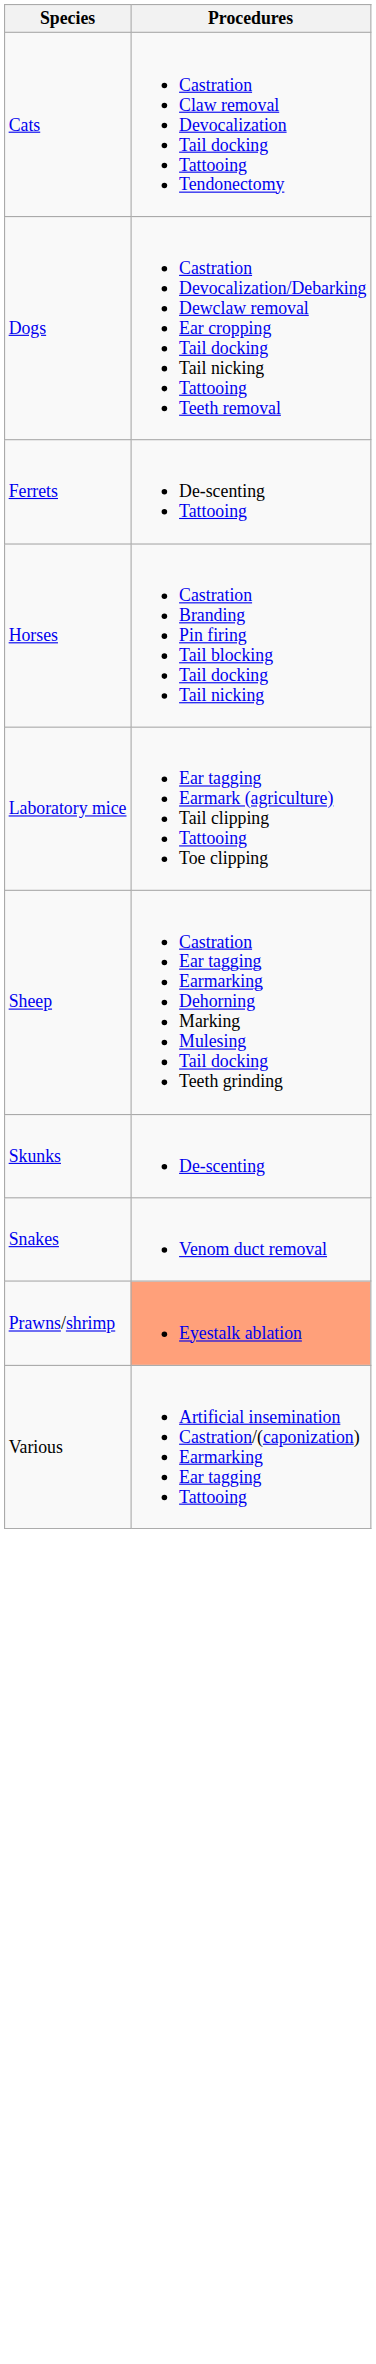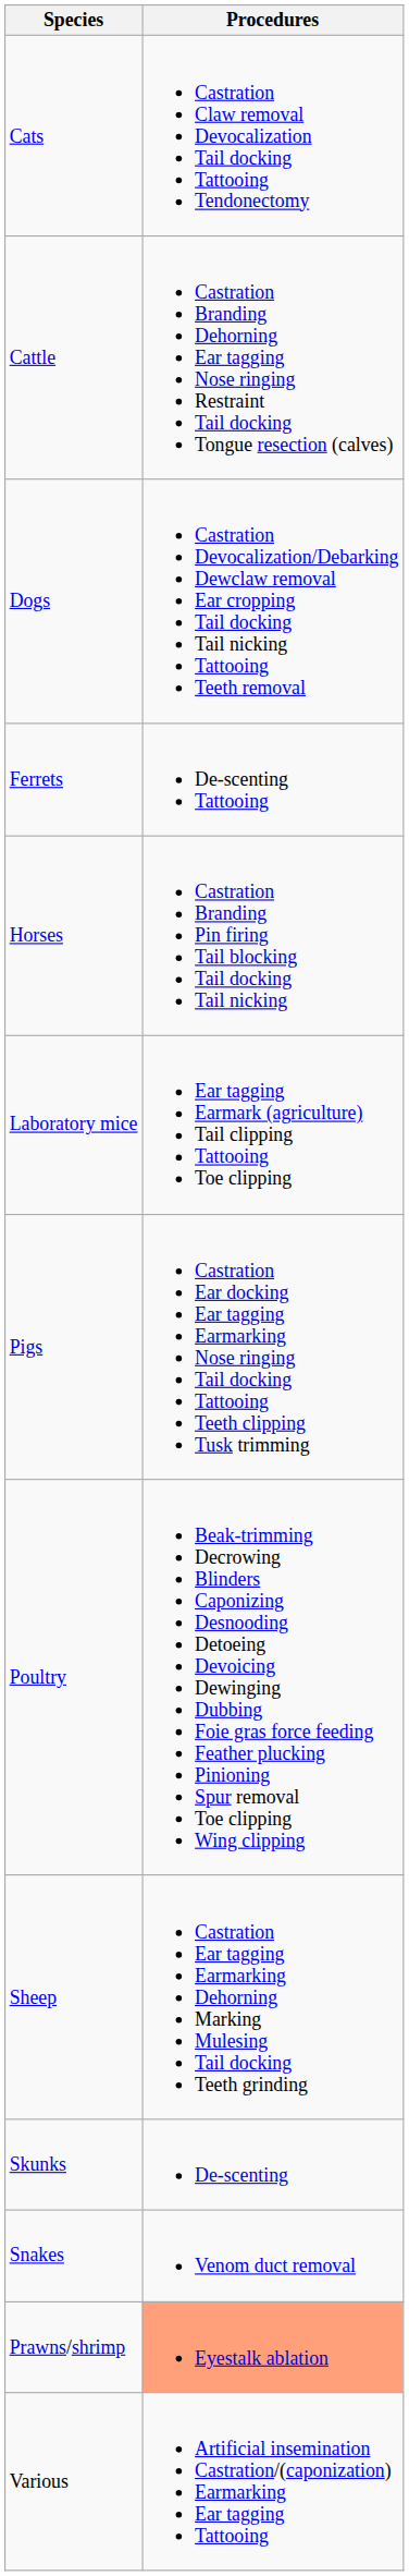 <table class="wikitable">
 <tr valign="top">
 <th scope="col">Species</th>
 <th scope="col">Procedures</th>
 </tr>
 <tr>
 <td><a href='#'>Cats</a></td>
 <td><br><ul><li><a href='#'>Castration</a></li><li><a href='#'>Claw removal</a></li><li><a href='#'>Devocalization</a></li><li><a href='#'>Tail docking</a></li><li><a href='#'>Tattooing</a></li><li><a href='#'>Tendonectomy</a></li></ul></td>
+</tr>
+<tr>
+<td><a href='#'>Cattle</a></td>
+<td><br><ul><li><a href='#'>Castration</a></li><li><a href='#'>Branding</a></li><li><a href='#'>Dehorning</a></li><li><a href='#'>Ear tagging</a></li><li><a href='#'>Nose ringing</a></li><li>Restraint</li><li><a href='#'>Tail docking</a></li><li>Tongue <a href='#'>resection</a> (calves)</li></ul></td>
 </tr>
 <tr>
 <td><a href='#'>Dogs</a></td>
 <td><br><ul><li><a href='#'>Castration</a></li><li><a href='#'>Devocalization/Debarking</a></li><li><a href='#'>Dewclaw removal</a></li><li><a href='#'>Ear cropping</a></li><li><a href='#'>Tail docking</a></li><li>Tail nicking</li><li><a href='#'>Tattooing</a></li><li><a href='#'>Teeth removal</a></li></ul></td>
 </tr>
 <tr>
 <td><a href='#'>Ferrets</a></td>
 <td><br><ul><li>De-scenting</li><li><a href='#'>Tattooing</a></li></ul></td>
 </tr>
 <tr>
 <td><a href='#'>Horses</a></td>
 <td><br><ul><li><a href='#'>Castration</a></li><li><a href='#'>Branding</a></li><li><a href='#'>Pin firing</a></li><li><a href='#'>Tail blocking</a></li><li><a href='#'>Tail docking</a></li><li><a href='#'>Tail nicking</a></li></ul></td>
 </tr>
 <tr>
 <td><a href='#'>Laboratory mice</a></td>
 <td><br><ul><li><a href='#'>Ear tagging</a></li><li><a href='#'>Earmark (agriculture)</a></li><li>Tail clipping</li><li><a href='#'>Tattooing</a></li><li>Toe clipping</li></ul></td>
+</tr>
+<tr>
+<td><a href='#'>Pigs</a></td>
+<td><br><ul><li><a href='#'>Castration</a></li><li><a href='#'>Ear docking</a></li><li><a href='#'>Ear tagging</a></li><li><a href='#'>Earmarking</a></li><li><a href='#'>Nose ringing</a></li><li><a href='#'>Tail docking</a></li><li><a href='#'>Tattooing</a></li><li><a href='#'>Teeth clipping</a></li><li><a href='#'>Tusk</a> trimming</li></ul></td>
+</tr>
+<tr>
+<td><a href='#'>Poultry</a></td>
+<td><br><ul><li><a href='#'>Beak-trimming</a></li><li>Decrowing</li><li><a href='#'>Blinders</a></li><li><a href='#'>Caponizing</a></li><li><a href='#'>Desnooding</a></li><li>Detoeing</li><li><a href='#'>Devoicing</a></li><li>Dewinging</li><li><a href='#'>Dubbing</a></li><li><a href='#'>Foie gras force feeding</a></li><li><a href='#'>Feather plucking</a></li><li><a href='#'>Pinioning</a></li><li><a href='#'>Spur</a> removal</li><li>Toe clipping</li><li><a href='#'>Wing clipping</a></li></ul></td>
 </tr>
 <tr>
 <td><a href='#'>Sheep</a></td>
 <td><br><ul><li><a href='#'>Castration</a></li><li><a href='#'>Ear tagging</a></li><li><a href='#'>Earmarking</a></li><li><a href='#'>Dehorning</a></li><li>Marking</li><li><a href='#'>Mulesing</a></li><li><a href='#'>Tail docking</a></li><li>Teeth grinding</li></ul></td>
 </tr>
 <tr>
 <td><a href='#'>Skunks</a></td>
 <td><br><ul><li><a href='#'>De-scenting</a></li></ul></td>
 </tr>
 <tr>
 <td><a href='#'>Snakes</a></td>
 <td><br><ul><li><a href='#'>Venom duct removal</a></li></ul></td>
 </tr>
 <tr>
 <td><a href='#'>Prawns</a>/<a href='#'>shrimp</a></td>
 <td style="background: lightsalmon;"><br><ul><li><a href='#'>Eyestalk ablation</a></li></ul></td>
 </tr>
 <tr>
 <td>Various</td>
 <td><br><ul><li><a href='#'>Artificial insemination</a></li><li><a href='#'>Castration</a>/(<a href='#'>caponization</a>)</li><li><a href='#'>Earmarking</a></li><li><a href='#'>Ear tagging</a></li><li><a href='#'>Tattooing</a></li></ul></td>
 </tr>
 </table>
